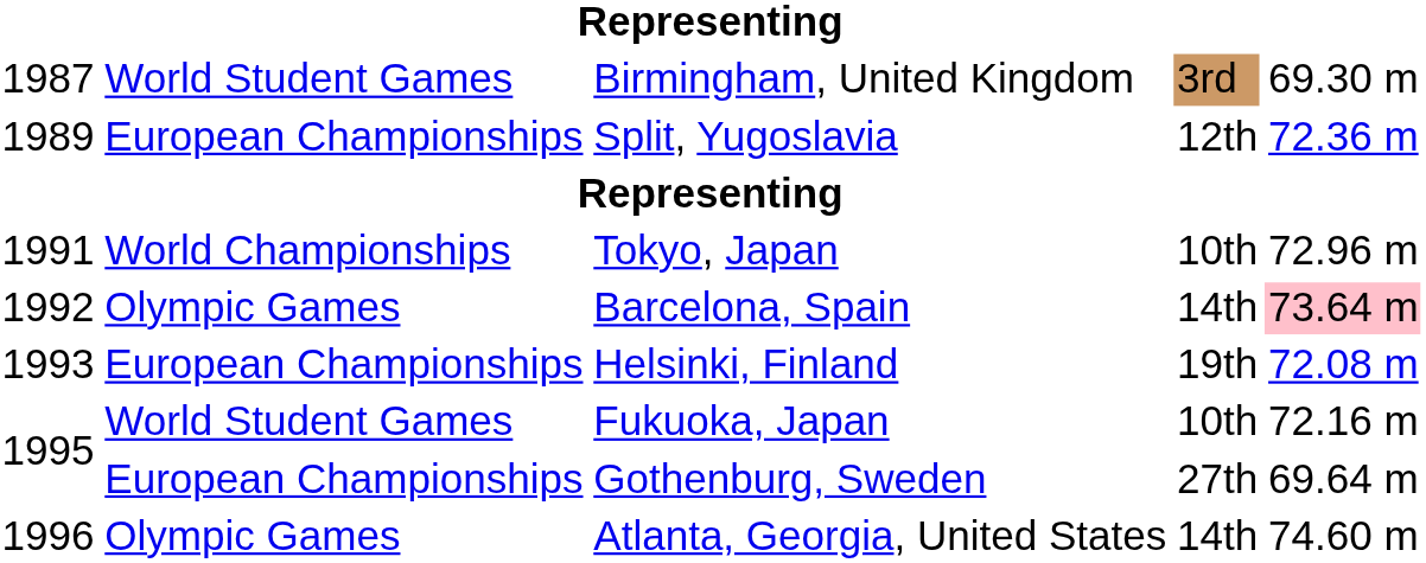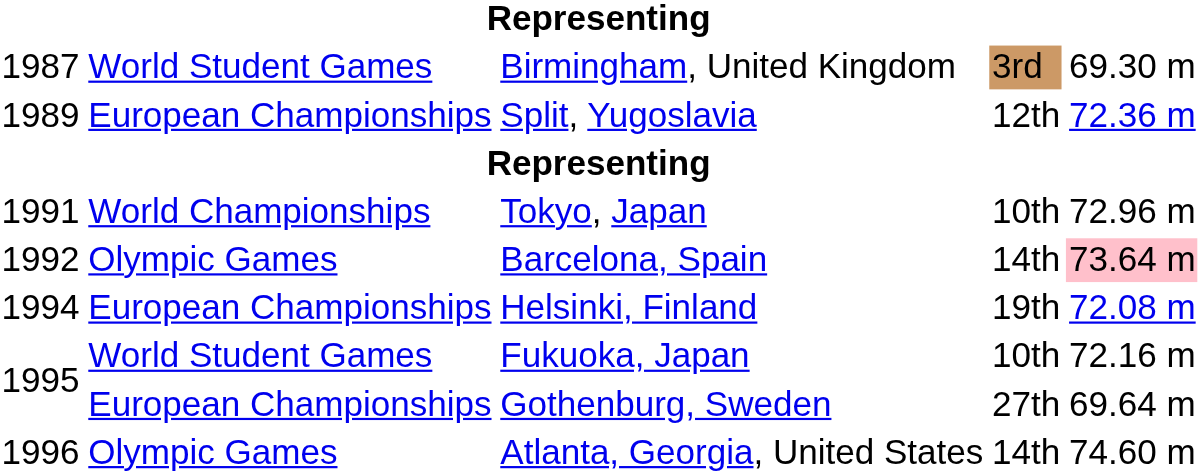 <table>
 <tr>
 <th colspan="5">Representing </th>
 </tr>
 <tr>
 <td>1987</td>
 <td><a href='#'>World Student Games</a></td>
 <td><a href='#'>Birmingham</a>, United Kingdom</td>
 <td bgcolor="cc9966">3rd</td>
 <td>69.30 m</td>
 </tr>
 <tr>
 <td>1989</td>
 <td><a href='#'>European Championships</a></td>
 <td><a href='#'>Split</a>, <a href='#'>Yugoslavia</a></td>
 <td>12th</td>
 <td><a href='#'>72.36 m</a></td>
 </tr>
 <tr>
 <th colspan="5">Representing </th>
 </tr>
 <tr>
 <td>1991</td>
 <td><a href='#'>World Championships</a></td>
 <td><a href='#'>Tokyo</a>, <a href='#'>Japan</a></td>
 <td>10th</td>
 <td>72.96 m</td>
 </tr>
 <tr>
 <td>1992</td>
 <td><a href='#'>Olympic Games</a></td>
 <td><a href='#'>Barcelona, Spain</a></td>
 <td>14th</td>
 <td style="background: pink;">73.64 m</td>
 </tr>
 <tr>
-<td>1993</td>
+<td>1994</td>
 <td><a href='#'>European Championships</a></td>
 <td><a href='#'>Helsinki, Finland</a></td>
 <td>19th</td>
 <td><a href='#'>72.08 m</a></td>
 </tr>
 <tr>
 <td rowspan=2>1995</td>
 <td><a href='#'>World Student Games</a></td>
 <td><a href='#'>Fukuoka, Japan</a></td>
 <td>10th</td>
 <td>72.16 m</td>
 </tr>
 <tr>
 <td><a href='#'>European Championships</a></td>
 <td><a href='#'>Gothenburg, Sweden</a></td>
 <td>27th</td>
 <td>69.64 m</td>
 </tr>
 <tr>
 <td>1996</td>
 <td><a href='#'>Olympic Games</a></td>
 <td><a href='#'>Atlanta, Georgia</a>, United States</td>
 <td>14th</td>
 <td>74.60 m</td>
 </tr>
 </table>
